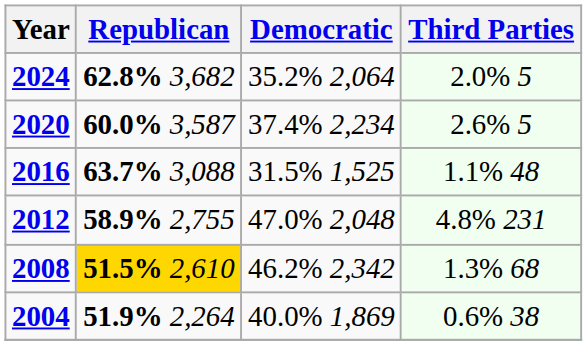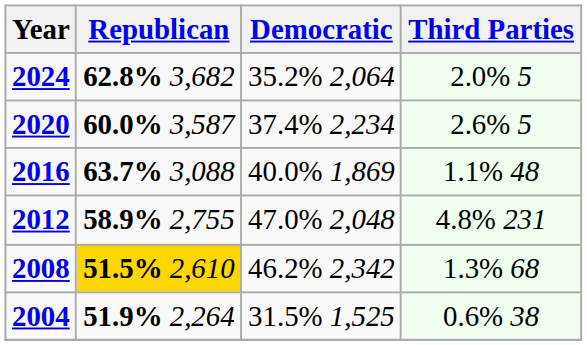 <table class="wikitable" style="float:right; font-size:95%;">
 <tr>
 <th>Year</th>
 <th><a href='#'>Republican</a></th>
 <th><a href='#'>Democratic</a></th>
 <th><a href='#'>Third Parties</a></th>
 </tr>
 <tr>
 <td style="text-align:center;" ><strong><a href='#'>2024</a></strong></td>
 <td style="text-align:center;" ><strong>62.8%</strong> <em>3,682</em></td>
 <td style="text-align:center;" >35.2%  <em>2,064</em></td>
 <td style="text-align:center; background:honeyDew;">2.0% <em>5</em></td>
 </tr>
 <tr>
 <td style="text-align:center;" ><strong><a href='#'>2020</a></strong></td>
 <td style="text-align:center;" ><strong>60.0%</strong> <em>3,587</em></td>
 <td style="text-align:center;" >37.4%  <em>2,234</em></td>
 <td style="text-align:center; background:honeyDew;">2.6% <em>5</em></td>
 </tr>
 <tr>
 <td style="text-align:center;" ><strong><a href='#'>2016</a></strong></td>
 <td style="text-align:center;" ><strong>63.7%</strong> <em>3,088</em></td>
-<td style="text-align:center;" >31.5% <em>1,525</em></td>
+<td style="text-align:center;" >40.0%   <em>1,869</em></td>
 <td style="text-align:center; background:honeyDew;">1.1% <em>48</em></td>
 </tr>
 <tr>
 <td style="text-align:center;" ><strong><a href='#'>2012</a></strong></td>
 <td style="text-align:center;" ><strong>58.9%</strong> <em>2,755</em></td>
 <td style="text-align:center;" >47.0%  <em>2,048</em></td>
 <td style="text-align:center; background:honeyDew;">4.8% <em>231</em></td>
 </tr>
 <tr>
 <td style="text-align:center;" ><strong><a href='#'>2008</a></strong></td>
 <td style="background: gold; text-align:center;" ><strong>51.5%</strong> <em>2,610</em></td>
 <td style="text-align:center;" >46.2%  <em>2,342</em></td>
 <td style="text-align:center; background:honeyDew;">1.3% <em>68</em></td>
 </tr>
 <tr>
 <td style="text-align:center;" ><strong><a href='#'>2004</a></strong></td>
 <td style="text-align:center;" ><strong>51.9%</strong> <em>2,264</em></td>
-<td style="text-align:center;" >40.0%   <em>1,869</em></td>
+<td style="text-align:center;" >31.5% <em>1,525</em></td>
 <td style="text-align:center; background:honeyDew;">0.6% <em>38</em></td>
 </tr>
 <tr>
 </tr>
 </table>
